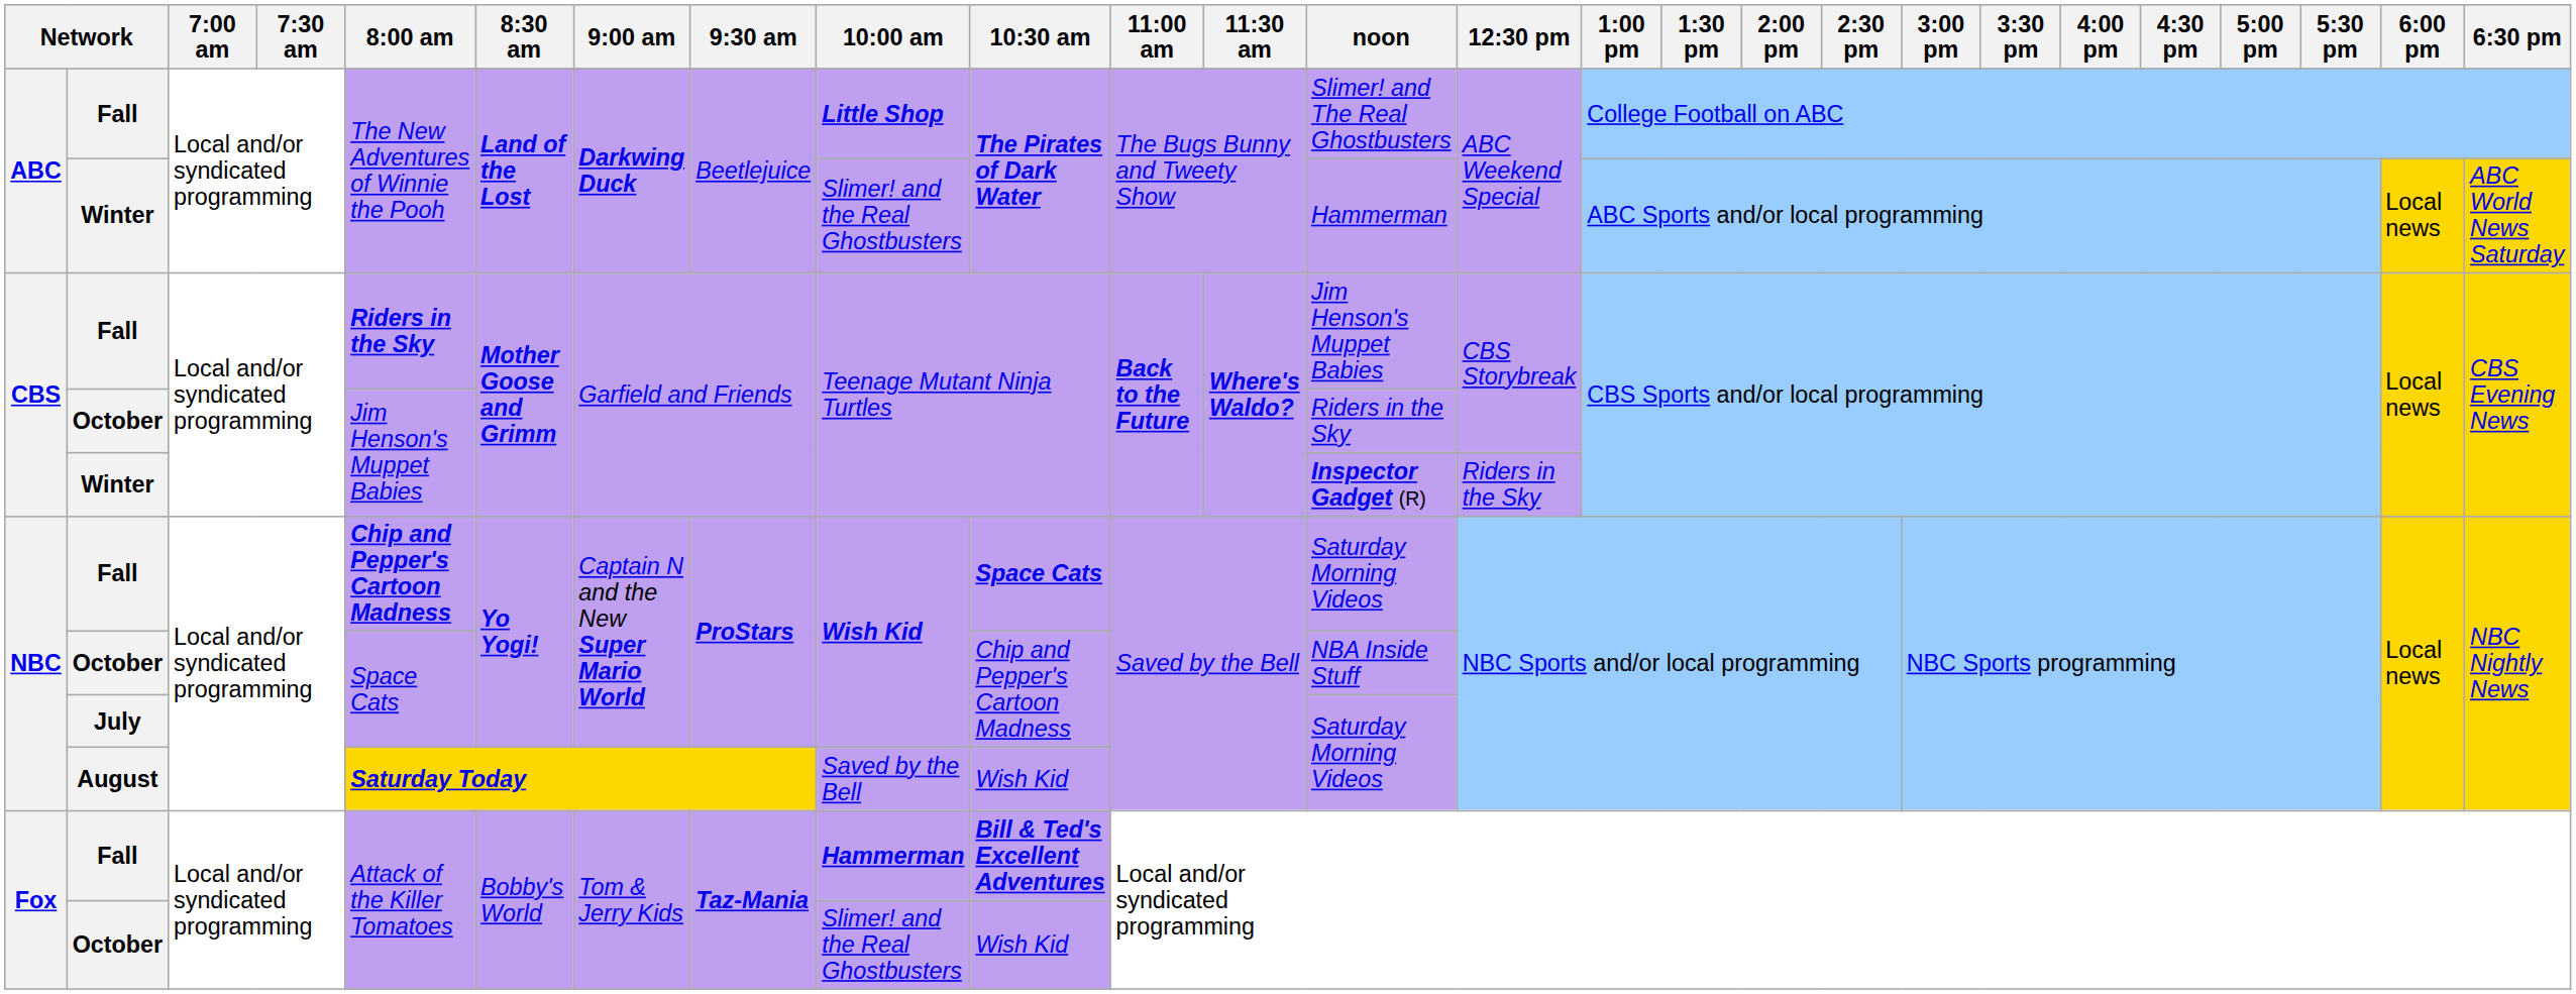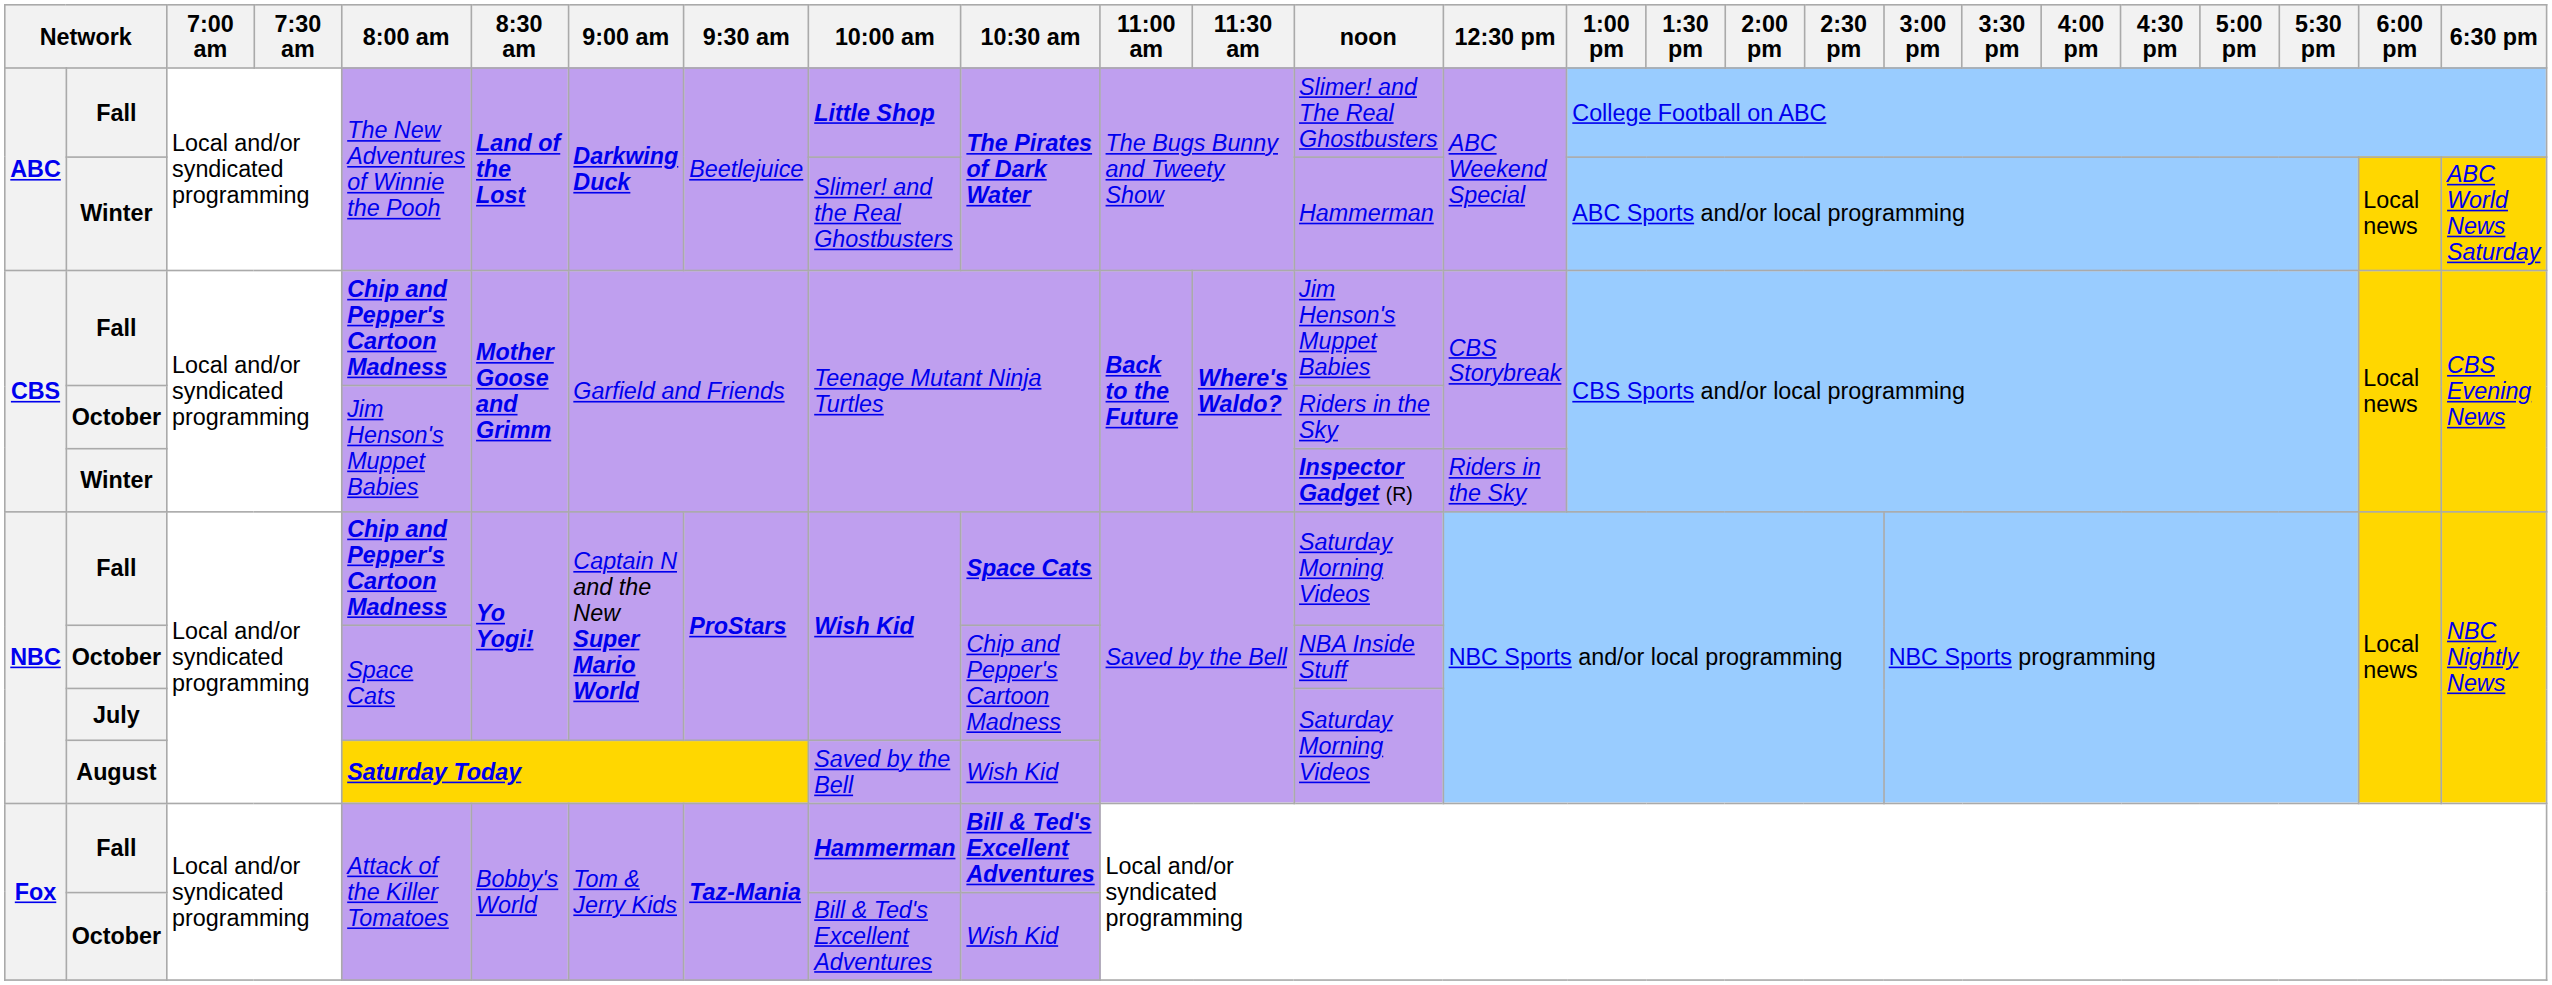 <table class=wikitable style="font-size:90%">
 <tr>
 <th width="1.5%" bgcolor="#C0C0C0" colspan="2">Network</th>
 <th width="4%" bgcolor="#C0C0C0">7:00 am</th>
 <th width="4%" bgcolor="#C0C0C0">7:30 am</th>
 <th width="4%" bgcolor="#C0C0C0">8:00 am</th>
 <th width="4%" bgcolor="#C0C0C0">8:30 am</th>
 <th width="4%" bgcolor="#C0C0C0">9:00 am</th>
 <th width="4%" bgcolor="#C0C0C0">9:30 am</th>
 <th width="4%" bgcolor="#C0C0C0">10:00 am</th>
 <th width="4%" bgcolor="#C0C0C0">10:30 am</th>
 <th width="4%" bgcolor="#C0C0C0">11:00 am</th>
 <th width="4%" bgcolor="#C0C0C0">11:30 am</th>
 <th width="4%" bgcolor="#C0C0C0">noon</th>
 <th width="4%" bgcolor="#C0C0C0">12:30 pm</th>
 <th width="4%" bgcolor="#C0C0C0">1:00 pm</th>
 <th width="4%" bgcolor="#C0C0C0">1:30 pm</th>
 <th width="4%" bgcolor="#C0C0C0">2:00 pm</th>
 <th width="4%" bgcolor="#C0C0C0">2:30 pm</th>
 <th width="4%" bgcolor="#C0C0C0">3:00 pm</th>
 <th width="4%" bgcolor="#C0C0C0">3:30 pm</th>
 <th width="4%" bgcolor="#C0C0C0">4:00 pm</th>
 <th width="4%" bgcolor="#C0C0C0">4:30 pm</th>
 <th width="4%" bgcolor="#C0C0C0">5:00 pm</th>
 <th width="4%" bgcolor="#C0C0C0">5:30 pm</th>
 <th width="4%" bgcolor="#C0C0C0">6:00 pm</th>
 <th width="4%" bgcolor="#C0C0C0">6:30 pm</th>
 </tr>
 <tr>
 <th bgcolor="#C0C0C0" rowspan="2"><a href='#'>ABC</a></th>
 <th>Fall</th>
 <td bgcolor="white" colspan="2" rowspan="2">Local and/or<br>syndicated<br>programming</td>
 <td bgcolor="bf9fef" rowspan="2"><em><a href='#'>The New Adventures of Winnie the Pooh</a></em></td>
 <td bgcolor="bf9fef" rowspan="2"><strong><em><a href='#'>Land of the Lost</a></em></strong></td>
 <td bgcolor="bf9fef" rowspan="2"><strong><em><a href='#'>Darkwing Duck</a></em></strong></td>
 <td bgcolor="bf9fef" rowspan="2"><em><a href='#'>Beetlejuice</a></em></td>
 <td bgcolor="bf9fef" rowspan="1"><strong><em><a href='#'>Little Shop</a></em></strong></td>
 <td bgcolor="bf9fef" rowspan="2"><strong><em><a href='#'>The Pirates of Dark Water</a></em></strong></td>
 <td bgcolor="bf9fef" colspan="2" rowspan="2"><em><a href='#'>The Bugs Bunny and Tweety Show</a></em></td>
 <td bgcolor="bf9fef" rowspan="1"><em><a href='#'>Slimer! and The Real Ghostbusters</a></em></td>
 <td bgcolor="bf9fef" rowspan="2"><em><a href='#'>ABC Weekend Special</a></em></td>
 <td bgcolor="99ccff" colspan="12"rowspan="1"><a href='#'>College Football on ABC</a></td>
 </tr>
 <tr>
 <th>Winter</th>
 <td bgcolor="bf9fef" rowspan="1"><em><a href='#'>Slimer! and the Real Ghostbusters</a></em></td>
 <td bgcolor="bf9fef" rowspan="1"><em><a href='#'>Hammerman</a></em></td>
 <td bgcolor="99ccff" colspan="10"rowspan="1"><a href='#'>ABC Sports</a> and/or local programming</td>
 <td bgcolor="gold" rowspan="1">Local news</td>
 <td bgcolor="gold" rowspan="1"><em><a href='#'>ABC World News Saturday</a></em></td>
 </tr>
 <tr>
 <th bgcolor="#C0C0C0" rowspan="3"><a href='#'>CBS</a></th>
 <th>Fall</th>
 <td bgcolor="white" colspan="2" rowspan="3">Local and/or<br>syndicated<br>programming</td>
-<td bgcolor="bf9fef" rowspan="1"><strong><em><a href='#'>Riders in the Sky</a></em></strong></td>
+<td bgcolor="bf9fef"rowspan="1"><strong><em><a href='#'>Chip and Pepper's Cartoon Madness</a></em></strong></td>
 <td bgcolor="bf9fef" rowspan="3"><strong><em><a href='#'>Mother Goose and Grimm</a></em></strong></td>
 <td bgcolor="bf9fef" colspan="2" rowspan="3"><em><a href='#'>Garfield and Friends</a></em></td>
 <td bgcolor="bf9fef" colspan="2" rowspan="3"><em><a href='#'>Teenage Mutant Ninja Turtles</a></em></td>
 <td bgcolor="bf9fef" rowspan="3"><strong><em><a href='#'>Back to the Future</a></em></strong></td>
 <td bgcolor="bf9fef" rowspan="3"><strong><em><a href='#'>Where's Waldo?</a></em></strong></td>
 <td bgcolor="bf9fef" rowspan="1"><em><a href='#'>Jim Henson's Muppet Babies</a></em></td>
 <td bgcolor="bf9fef" rowspan="2"><em><a href='#'>CBS Storybreak</a></em></td>
 <td bgcolor="99ccff" colspan="10"rowspan="3"><a href='#'>CBS Sports</a> and/or local programming</td>
 <td bgcolor="gold" rowspan="3">Local news</td>
 <td bgcolor="gold" rowspan="3"><em><a href='#'>CBS Evening News</a></em></td>
 </tr>
 <tr>
 <th>October</th>
 <td bgcolor="bf9fef" rowspan="2"><em><a href='#'>Jim Henson's Muppet Babies</a></em></td>
 <td bgcolor="bf9fef" rowspan="1"><em><a href='#'>Riders in the Sky</a></em></td>
 </tr>
 <tr>
 <th>Winter</th>
 <td bgcolor="bf9fef" rowspan="1"><strong><em><a href='#'>Inspector Gadget</a></em></strong> <small>(R)</small></td>
 <td bgcolor="bf9fef" rowspan="1"><em><a href='#'>Riders in the Sky</a></em></td>
 </tr>
 <tr>
 <th bgcolor="#C0C0C0" rowspan="4"><a href='#'>NBC</a></th>
 <th>Fall</th>
 <td bgcolor="white" rowspan="4"colspan="2">Local and/or<br>syndicated<br>programming</td>
 <td bgcolor="bf9fef"rowspan="1"><strong><em><a href='#'>Chip and Pepper's Cartoon Madness</a></em></strong></td>
 <td bgcolor="bf9fef"rowspan="3"><strong><em><a href='#'>Yo Yogi!</a></em></strong></td>
 <td bgcolor="bf9fef"rowspan="3"><em><a href='#'>Captain N</a> and the New</em> <strong><em><a href='#'>Super Mario World</a></em></strong></td>
 <td bgcolor="bf9fef"rowspan="3"><strong><em><a href='#'>ProStars</a></em></strong></td>
 <td bgcolor="bf9fef"rowspan="3"><strong><em><a href='#'>Wish Kid</a></em></strong></td>
 <td bgcolor="bf9fef"rowspan="1"><strong><em><a href='#'>Space Cats</a></em></strong></td>
 <td bgcolor="bf9fef"rowspan="4" colspan="2"><em><a href='#'>Saved by the Bell</a></em></td>
 <td bgcolor="bf9fef"rowspan="1"><em><a href='#'>Saturday Morning Videos</a></em></td>
 <td bgcolor="99ccff" rowspan="4"colspan="5"><a href='#'>NBC Sports</a> and/or local programming</td>
 <td bgcolor="99ccff" rowspan="4"colspan="6"><a href='#'>NBC Sports</a> programming</td>
 <td bgcolor="gold"rowspan="4">Local news</td>
 <td bgcolor="gold"rowspan="4"><em><a href='#'>NBC Nightly News</a></em></td>
 </tr>
 <tr>
 <th>October</th>
 <td bgcolor="bf9fef"rowspan="2"><em><a href='#'>Space Cats</a></em></td>
 <td bgcolor="bf9fef"rowspan="2"><em><a href='#'>Chip and Pepper's Cartoon Madness</a></em></td>
 <td bgcolor="bf9fef"rowspan="1"><em><a href='#'>NBA Inside Stuff</a></em></td>
 </tr>
 <tr>
 <th>July</th>
 <td bgcolor="bf9fef"rowspan="2"><em><a href='#'>Saturday Morning Videos</a></em></td>
 </tr>
 <tr>
 <th>August</th>
 <td bgcolor="gold" rowspan="1"colspan="4"><strong><em><a href='#'>Saturday Today</a></em></strong></td>
 <td bgcolor="bf9fef"rowspan="1"><em><a href='#'>Saved by the Bell</a></em></td>
 <td bgcolor="bf9fef"rowspan="1"><em><a href='#'>Wish Kid</a></em></td>
 </tr>
 <tr>
 <th bgcolor="#C0C0C0" rowspan="2"><a href='#'>Fox</a></th>
 <th>Fall</th>
 <td bgcolor="white" colspan="2" rowspan="2">Local and/or<br>syndicated<br>programming</td>
 <td bgcolor="bf9fef" rowspan="2"><em><a href='#'>Attack of the Killer Tomatoes</a></em></td>
 <td bgcolor="bf9fef" rowspan="2"><em><a href='#'>Bobby's World</a></em></td>
 <td bgcolor="bf9fef" rowspan="2"><em><a href='#'>Tom & Jerry Kids</a></em></td>
 <td bgcolor="bf9fef" rowspan="2"><strong><em><a href='#'>Taz-Mania</a></em></strong></td>
 <td bgcolor="bf9fef" rowspan="1"><strong><em><a href='#'>Hammerman</a></em></strong></td>
 <td bgcolor="bf9fef" rowspan="1"><strong><em><a href='#'>Bill & Ted's Excellent Adventures</a></em></strong></td>
 <td bgcolor="white" colspan="16" rowspan="2">Local and/or<br>syndicated<br>programming</td>
 </tr>
 <tr>
 <th>October</th>
-<td bgcolor="bf9fef" rowspan="1"><em><a href='#'>Slimer! and the Real Ghostbusters</a></em></td>
+<td bgcolor="bf9fef" rowspan="1"><em><a href='#'>Bill & Ted's Excellent Adventures</a></em></td>
 <td bgcolor="bf9fef"rowspan="1"><em><a href='#'>Wish Kid</a></em></td>
 </tr>
 </table>
